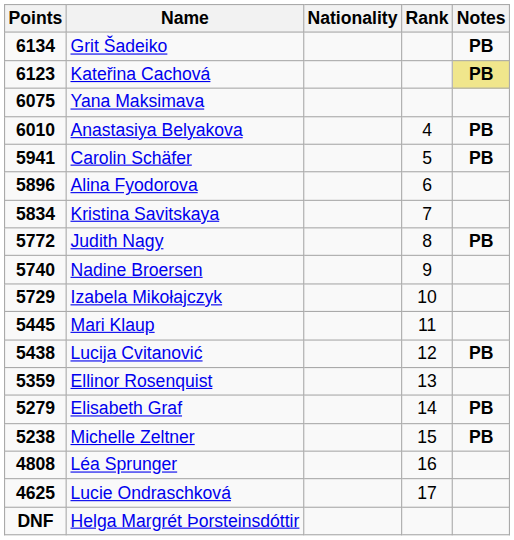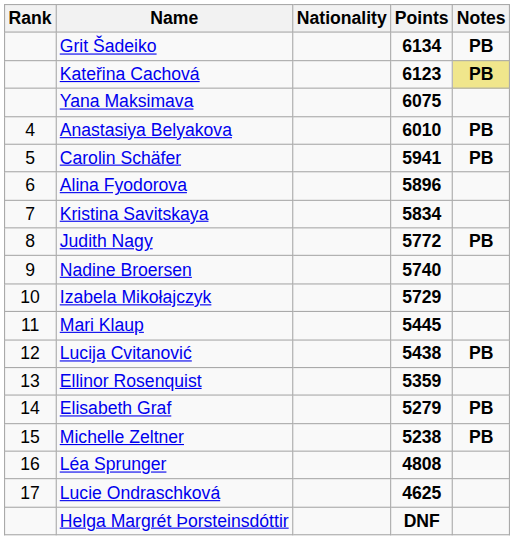 <table class="wikitable sortable" style="text-align:center">
 <tr>
-<th>Points</th>
+<th>Rank</th>
 <th>Name</th>
 <th>Nationality</th>
-<th>Rank</th>
+<th>Points</th>
 <th>Notes</th>
 </tr>
 <tr>
-<td><strong>6134</strong></td>
+<td></td>
 <td align=left><a href='#'>Grit Šadeiko</a></td>
 <td align=left></td>
-<td></td>
+<td><strong>6134</strong></td>
 <td><strong>PB</strong></td>
 </tr>
 <tr>
-<td><strong>6123</strong></td>
+<td></td>
 <td align=left><a href='#'>Kateřina Cachová</a></td>
 <td align=left></td>
-<td></td>
+<td><strong>6123</strong></td>
 <td style="background: khaki;"><strong>PB</strong></td>
 </tr>
 <tr>
-<td><strong>6075</strong></td>
+<td></td>
 <td align=left><a href='#'>Yana Maksimava</a></td>
 <td align=left></td>
-<td></td>
+<td><strong>6075</strong></td>
 <td></td>
 </tr>
 <tr>
-<td><strong>6010</strong></td>
+<td>4</td>
 <td align=left><a href='#'>Anastasiya Belyakova</a></td>
 <td align=left></td>
-<td>4</td>
+<td><strong>6010</strong></td>
 <td><strong>PB</strong></td>
 </tr>
 <tr>
-<td><strong>5941</strong></td>
+<td>5</td>
 <td align=left><a href='#'>Carolin Schäfer</a></td>
 <td align=left></td>
-<td>5</td>
+<td><strong>5941</strong></td>
 <td><strong>PB</strong></td>
 </tr>
 <tr>
-<td><strong>5896</strong></td>
+<td>6</td>
 <td align=left><a href='#'>Alina Fyodorova</a></td>
 <td align=left></td>
-<td>6</td>
+<td><strong>5896</strong></td>
 <td></td>
 </tr>
 <tr>
-<td><strong>5834</strong></td>
+<td>7</td>
 <td align=left><a href='#'>Kristina Savitskaya</a></td>
 <td align=left></td>
-<td>7</td>
+<td><strong>5834</strong></td>
 <td></td>
 </tr>
 <tr>
-<td><strong>5772</strong></td>
+<td>8</td>
 <td align=left><a href='#'>Judith Nagy</a></td>
 <td align=left></td>
-<td>8</td>
+<td><strong>5772</strong></td>
 <td><strong>PB</strong></td>
 </tr>
 <tr>
-<td><strong>5740</strong></td>
+<td>9</td>
 <td align=left><a href='#'>Nadine Broersen</a></td>
 <td align=left></td>
-<td>9</td>
+<td><strong>5740</strong></td>
 <td></td>
 </tr>
 <tr>
-<td><strong>5729</strong></td>
+<td>10</td>
 <td align=left><a href='#'>Izabela Mikołajczyk</a></td>
 <td align=left></td>
-<td>10</td>
+<td><strong>5729</strong></td>
 <td></td>
 </tr>
 <tr>
-<td><strong>5445</strong></td>
+<td>11</td>
 <td align=left><a href='#'>Mari Klaup</a></td>
 <td align=left></td>
-<td>11</td>
+<td><strong>5445</strong></td>
 <td></td>
 </tr>
 <tr>
-<td><strong>5438</strong></td>
+<td>12</td>
 <td align=left><a href='#'>Lucija Cvitanović</a></td>
 <td align=left></td>
-<td>12</td>
+<td><strong>5438</strong></td>
 <td><strong>PB</strong></td>
 </tr>
 <tr>
-<td><strong>5359</strong></td>
+<td>13</td>
 <td align=left><a href='#'>Ellinor Rosenquist</a></td>
 <td align=left></td>
-<td>13</td>
+<td><strong>5359</strong></td>
 <td></td>
 </tr>
 <tr>
-<td><strong>5279</strong></td>
+<td>14</td>
 <td align=left><a href='#'>Elisabeth Graf</a></td>
 <td align=left></td>
-<td>14</td>
+<td><strong>5279</strong></td>
 <td><strong>PB</strong></td>
 </tr>
 <tr>
-<td><strong>5238</strong></td>
+<td>15</td>
 <td align=left><a href='#'>Michelle Zeltner</a></td>
 <td align=left></td>
-<td>15</td>
+<td><strong>5238</strong></td>
 <td><strong>PB</strong></td>
 </tr>
 <tr>
-<td><strong>4808</strong></td>
+<td>16</td>
 <td align=left><a href='#'>Léa Sprunger</a></td>
 <td align=left></td>
-<td>16</td>
+<td><strong>4808</strong></td>
 <td></td>
 </tr>
 <tr>
-<td><strong>4625</strong></td>
+<td>17</td>
 <td align=left><a href='#'>Lucie Ondraschková</a></td>
 <td align=left></td>
-<td>17</td>
+<td><strong>4625</strong></td>
 <td></td>
 </tr>
 <tr>
-<td><strong>DNF</strong></td>
+<td></td>
 <td align=left><a href='#'>Helga Margrét Þorsteinsdóttir</a></td>
 <td align=left></td>
-<td></td>
+<td><strong>DNF</strong></td>
 <td></td>
 </tr>
 </table>
